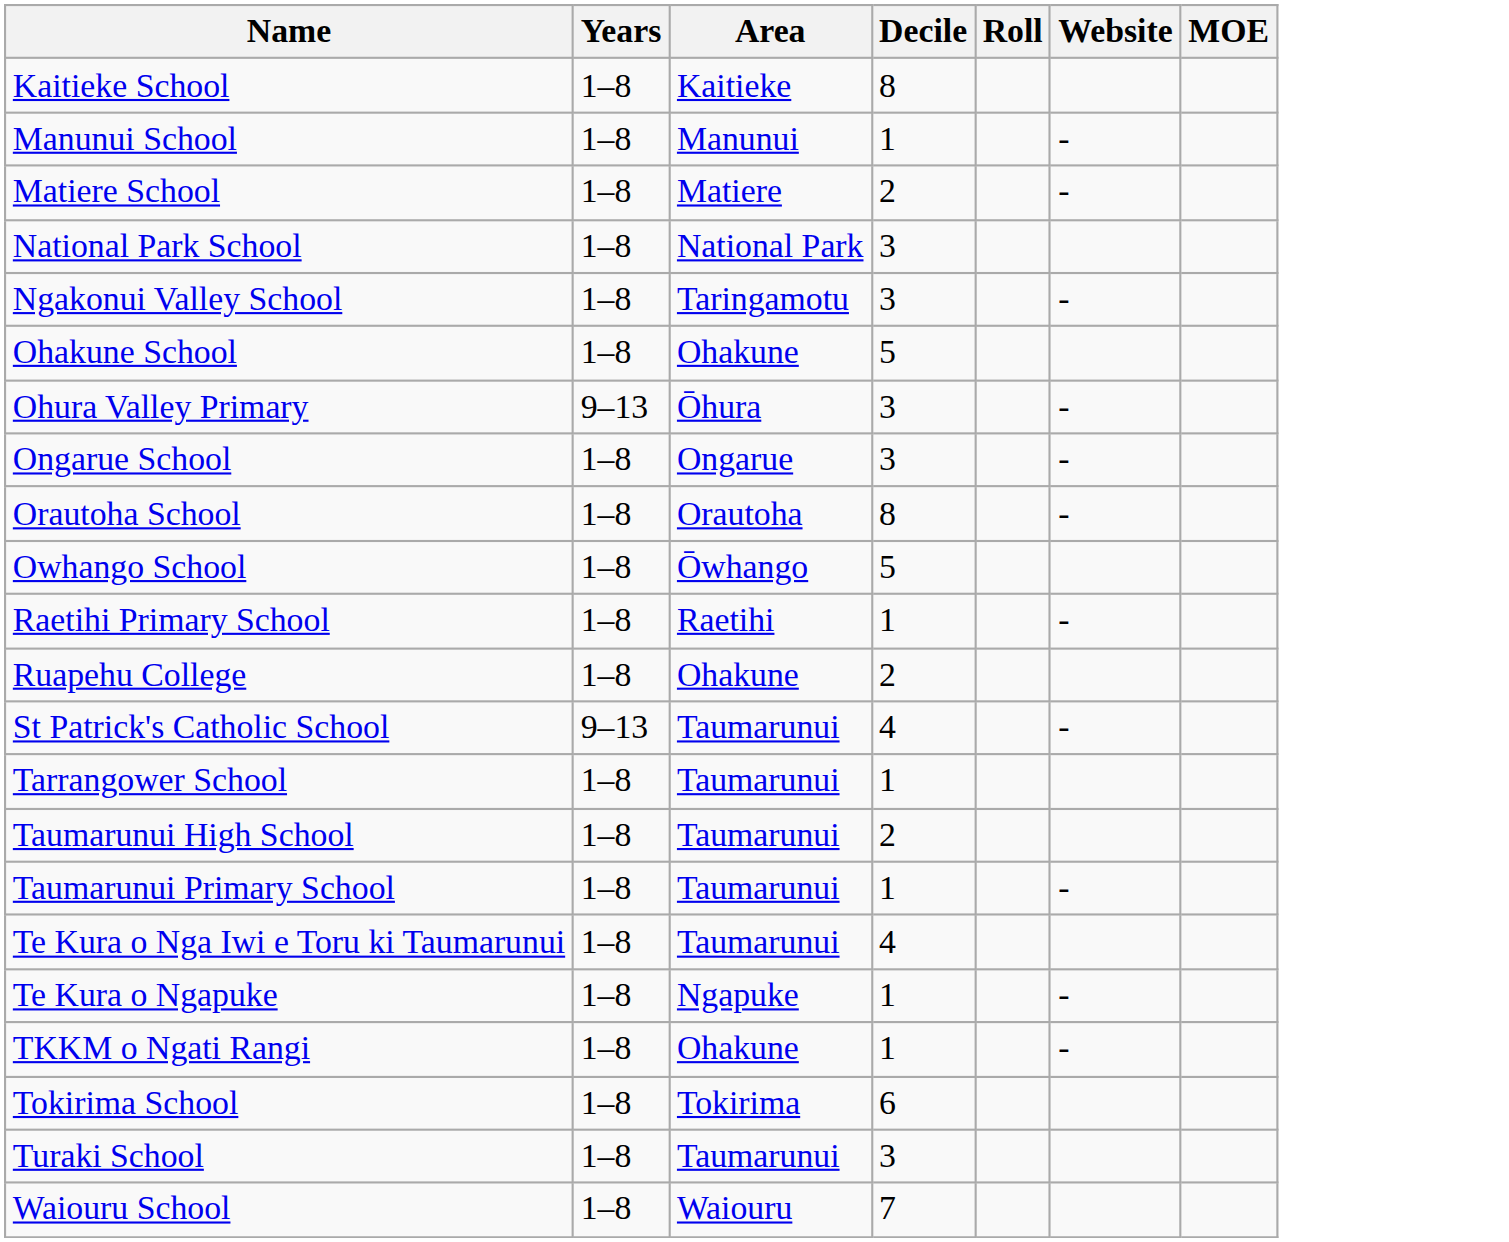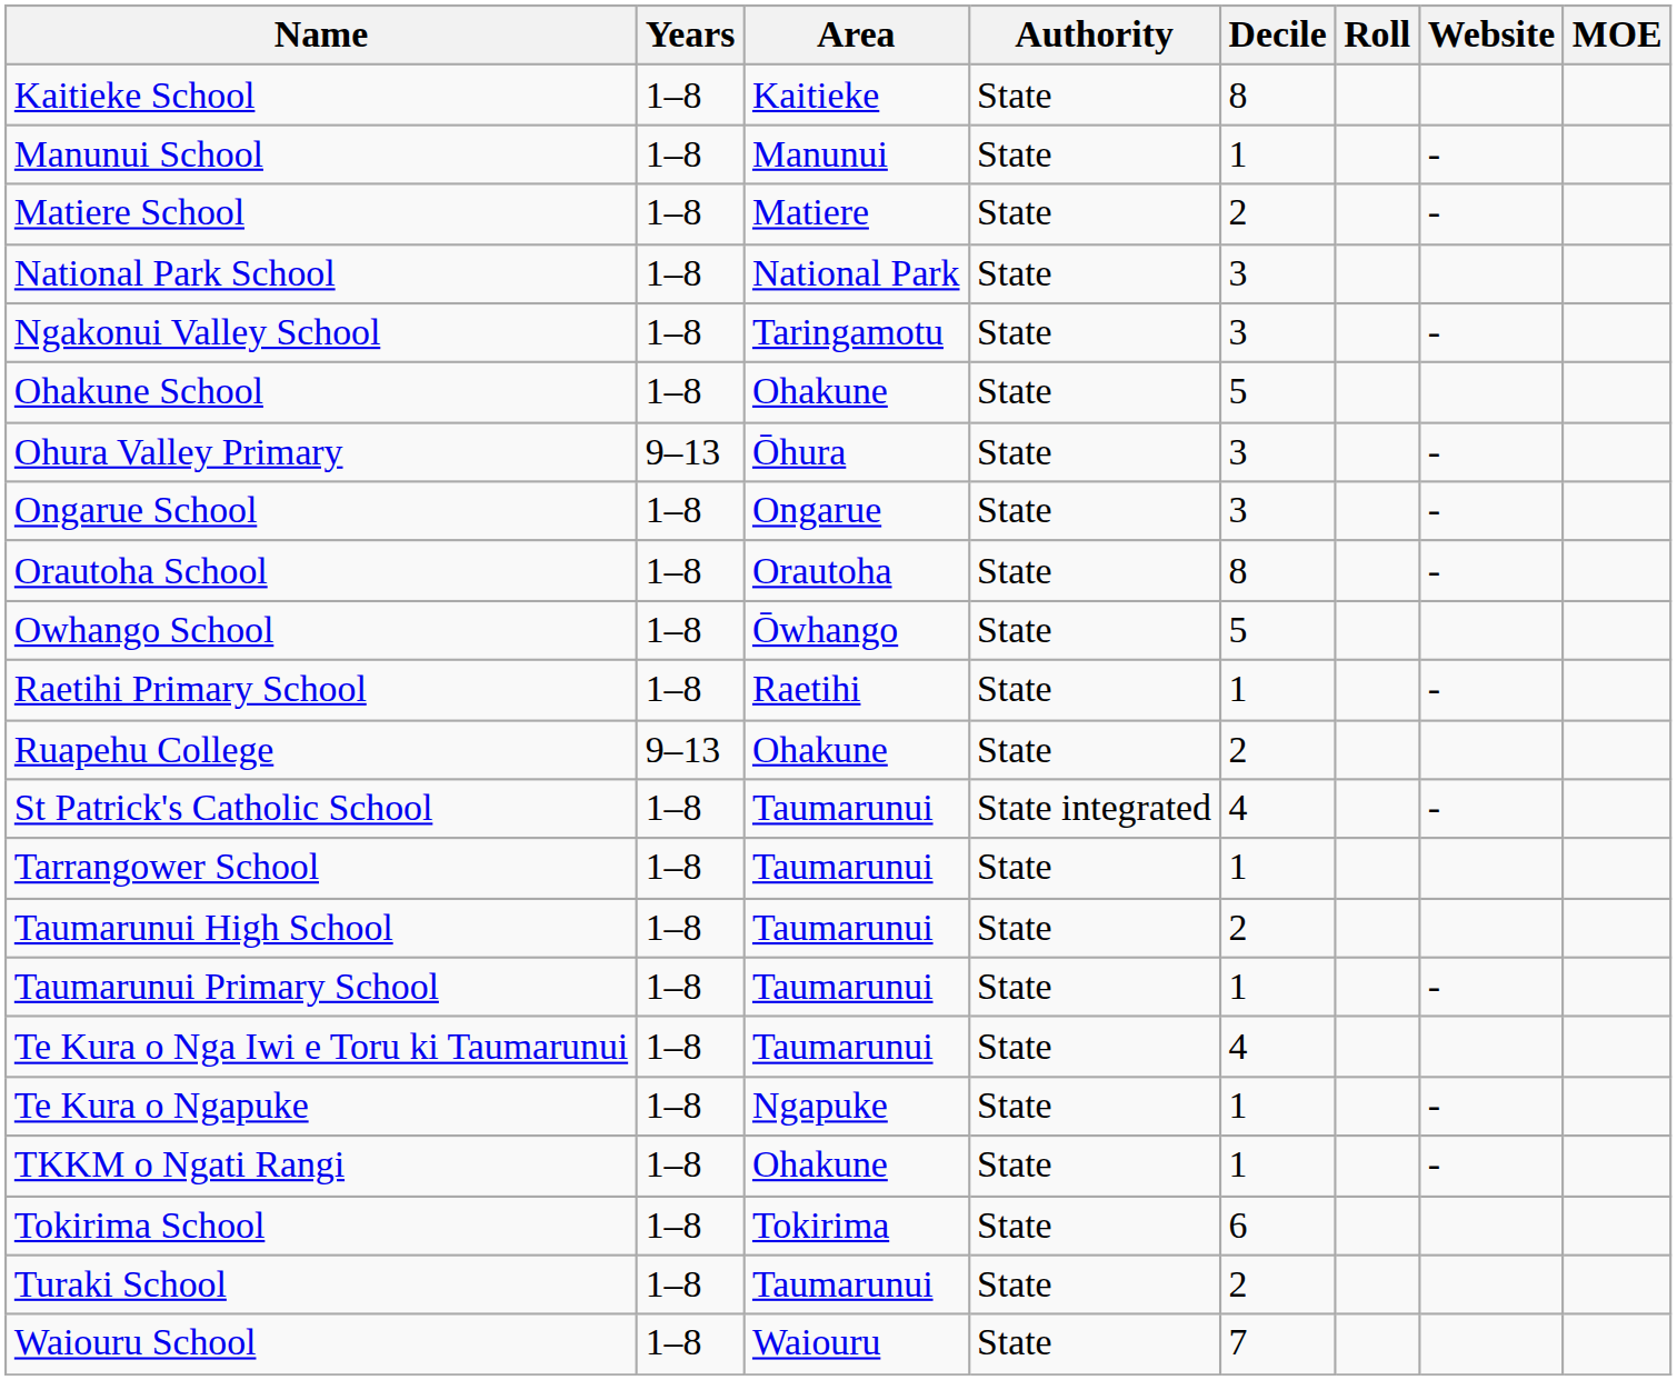 <table class="wikitable sortable">
 <tr>
 <th>Name</th>
 <th>Years</th>
 <th>Area</th>
+<th>Authority</th>
 <th>Decile</th>
 <th>Roll</th>
 <th>Website</th>
 <th>MOE</th>
 </tr>
 <tr>
 <td><a href='#'>Kaitieke School</a></td>
 <td>1–8</td>
 <td><a href='#'>Kaitieke</a></td>
+<td>State</td>
 <td>8</td>
 <td></td>
 <td></td>
 <td></td>
 </tr>
 <tr>
 <td><a href='#'>Manunui School</a></td>
 <td>1–8</td>
 <td><a href='#'>Manunui</a></td>
+<td>State</td>
 <td>1</td>
 <td></td>
 <td>-</td>
 <td></td>
 </tr>
 <tr>
 <td><a href='#'>Matiere School</a></td>
 <td>1–8</td>
 <td><a href='#'>Matiere</a></td>
+<td>State</td>
 <td>2</td>
 <td></td>
 <td>-</td>
 <td></td>
 </tr>
 <tr>
 <td><a href='#'>National Park School</a></td>
 <td>1–8</td>
 <td><a href='#'>National Park</a></td>
+<td>State</td>
 <td>3</td>
 <td></td>
 <td></td>
 <td></td>
 </tr>
 <tr>
 <td><a href='#'>Ngakonui Valley School</a></td>
 <td>1–8</td>
 <td><a href='#'>Taringamotu</a></td>
+<td>State</td>
 <td>3</td>
 <td></td>
 <td>-</td>
 <td></td>
 </tr>
 <tr>
 <td><a href='#'>Ohakune School</a></td>
 <td>1–8</td>
 <td><a href='#'>Ohakune</a></td>
+<td>State</td>
 <td>5</td>
 <td></td>
 <td></td>
 <td></td>
 </tr>
 <tr>
 <td><a href='#'>Ohura Valley Primary</a></td>
 <td>9–13</td>
 <td><a href='#'>Ōhura</a></td>
+<td>State</td>
 <td>3</td>
 <td></td>
 <td>-</td>
 <td></td>
 </tr>
 <tr>
 <td><a href='#'>Ongarue School</a></td>
 <td>1–8</td>
 <td><a href='#'>Ongarue</a></td>
+<td>State</td>
 <td>3</td>
 <td></td>
 <td>-</td>
 <td></td>
 </tr>
 <tr>
 <td><a href='#'>Orautoha School</a></td>
 <td>1–8</td>
 <td><a href='#'>Orautoha</a></td>
+<td>State</td>
 <td>8</td>
 <td></td>
 <td>-</td>
 <td></td>
 </tr>
 <tr>
 <td><a href='#'>Owhango School</a></td>
 <td>1–8</td>
 <td><a href='#'>Ōwhango</a></td>
+<td>State</td>
 <td>5</td>
 <td></td>
 <td></td>
 <td></td>
 </tr>
 <tr>
 <td><a href='#'>Raetihi Primary School</a></td>
 <td>1–8</td>
 <td><a href='#'>Raetihi</a></td>
+<td>State</td>
 <td>1</td>
 <td></td>
 <td>-</td>
 <td></td>
 </tr>
 <tr>
 <td><a href='#'>Ruapehu College</a></td>
-<td>1–8</td>
+<td>9–13</td>
 <td><a href='#'>Ohakune</a></td>
+<td>State</td>
 <td>2</td>
 <td></td>
 <td></td>
 <td></td>
 </tr>
 <tr>
 <td><a href='#'>St Patrick's Catholic School</a></td>
-<td>9–13</td>
+<td>1–8</td>
 <td><a href='#'>Taumarunui</a></td>
+<td>State integrated</td>
 <td>4</td>
 <td></td>
 <td>-</td>
 <td></td>
 </tr>
 <tr>
 <td><a href='#'>Tarrangower School</a></td>
 <td>1–8</td>
 <td><a href='#'>Taumarunui</a></td>
+<td>State</td>
 <td>1</td>
 <td></td>
 <td></td>
 <td></td>
 </tr>
 <tr>
 <td><a href='#'>Taumarunui High School</a></td>
 <td>1–8</td>
 <td><a href='#'>Taumarunui</a></td>
+<td>State</td>
 <td>2</td>
 <td></td>
 <td></td>
 <td></td>
 </tr>
 <tr>
 <td><a href='#'>Taumarunui Primary School</a></td>
 <td>1–8</td>
 <td><a href='#'>Taumarunui</a></td>
+<td>State</td>
 <td>1</td>
 <td></td>
 <td>-</td>
 <td></td>
 </tr>
 <tr>
 <td><a href='#'>Te Kura o Nga Iwi e Toru ki Taumarunui</a></td>
 <td>1–8</td>
 <td><a href='#'>Taumarunui</a></td>
+<td>State</td>
 <td>4</td>
 <td></td>
 <td></td>
 <td></td>
 </tr>
 <tr>
 <td><a href='#'>Te Kura o Ngapuke</a></td>
 <td>1–8</td>
 <td><a href='#'>Ngapuke</a></td>
+<td>State</td>
 <td>1</td>
 <td></td>
 <td>-</td>
 <td></td>
 </tr>
 <tr>
 <td><a href='#'>TKKM o Ngati Rangi</a></td>
 <td>1–8</td>
 <td><a href='#'>Ohakune</a></td>
+<td>State</td>
 <td>1</td>
 <td></td>
 <td>-</td>
 <td></td>
 </tr>
 <tr>
 <td><a href='#'>Tokirima School</a></td>
 <td>1–8</td>
 <td><a href='#'>Tokirima</a></td>
+<td>State</td>
 <td>6</td>
 <td></td>
 <td></td>
 <td></td>
 </tr>
 <tr>
 <td><a href='#'>Turaki School</a></td>
 <td>1–8</td>
 <td><a href='#'>Taumarunui</a></td>
-<td>3</td>
+<td>State</td>
+<td>2</td>
 <td></td>
 <td></td>
 <td></td>
 </tr>
 <tr>
 <td><a href='#'>Waiouru School</a></td>
 <td>1–8</td>
 <td><a href='#'>Waiouru</a></td>
+<td>State</td>
 <td>7</td>
 <td></td>
 <td></td>
 <td></td>
 </tr>
 </table>
